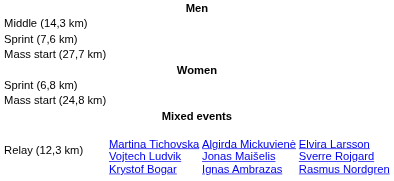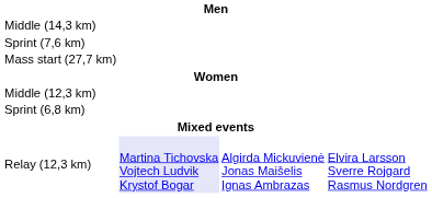 <table>
 <tr>
 <th colspan=4>Men</th>
 </tr>
 <tr>
 <td>Middle (14,3 km)</td>
 <td></td>
 <td></td>
 <td></td>
 </tr>
 <tr>
 <td>Sprint (7,6 km)</td>
 <td></td>
 <td></td>
 <td></td>
 </tr>
 <tr>
 <td>Mass start (27,7 km)</td>
 <td></td>
 <td></td>
 <td></td>
 </tr>
 <tr>
 <th colspan=4>Women</th>
 </tr>
 <tr>
-<td>Sprint (6,8 km)</td>
+<td>Middle (12,3 km)</td>
 <td></td>
 <td></td>
 <td></td>
 </tr>
 <tr>
-<td>Mass start (24,8 km)</td>
+<td>Sprint (6,8 km)</td>
 <td></td>
 <td></td>
 <td></td>
 </tr>
 <tr>
 <th colspan=4>Mixed events</th>
 </tr>
 <tr>
 <td>Relay (12,3 km)</td>
-<td><br><a href='#'>Martina Tichovska</a><br><a href='#'>Vojtech Ludvik</a><br><a href='#'>Krystof Bogar</a></td>
+<td style="background: lavender;"><br><a href='#'>Martina Tichovska</a><br><a href='#'>Vojtech Ludvik</a><br><a href='#'>Krystof Bogar</a></td>
 <td><br><a href='#'>Algirda Mickuvienė</a><br><a href='#'>Jonas Maišelis</a><br><a href='#'>Ignas Ambrazas</a></td>
 <td><br><a href='#'>Elvira Larsson</a><br><a href='#'>Sverre Rojgard</a><br><a href='#'>Rasmus Nordgren</a></td>
 </tr>
 </table>
